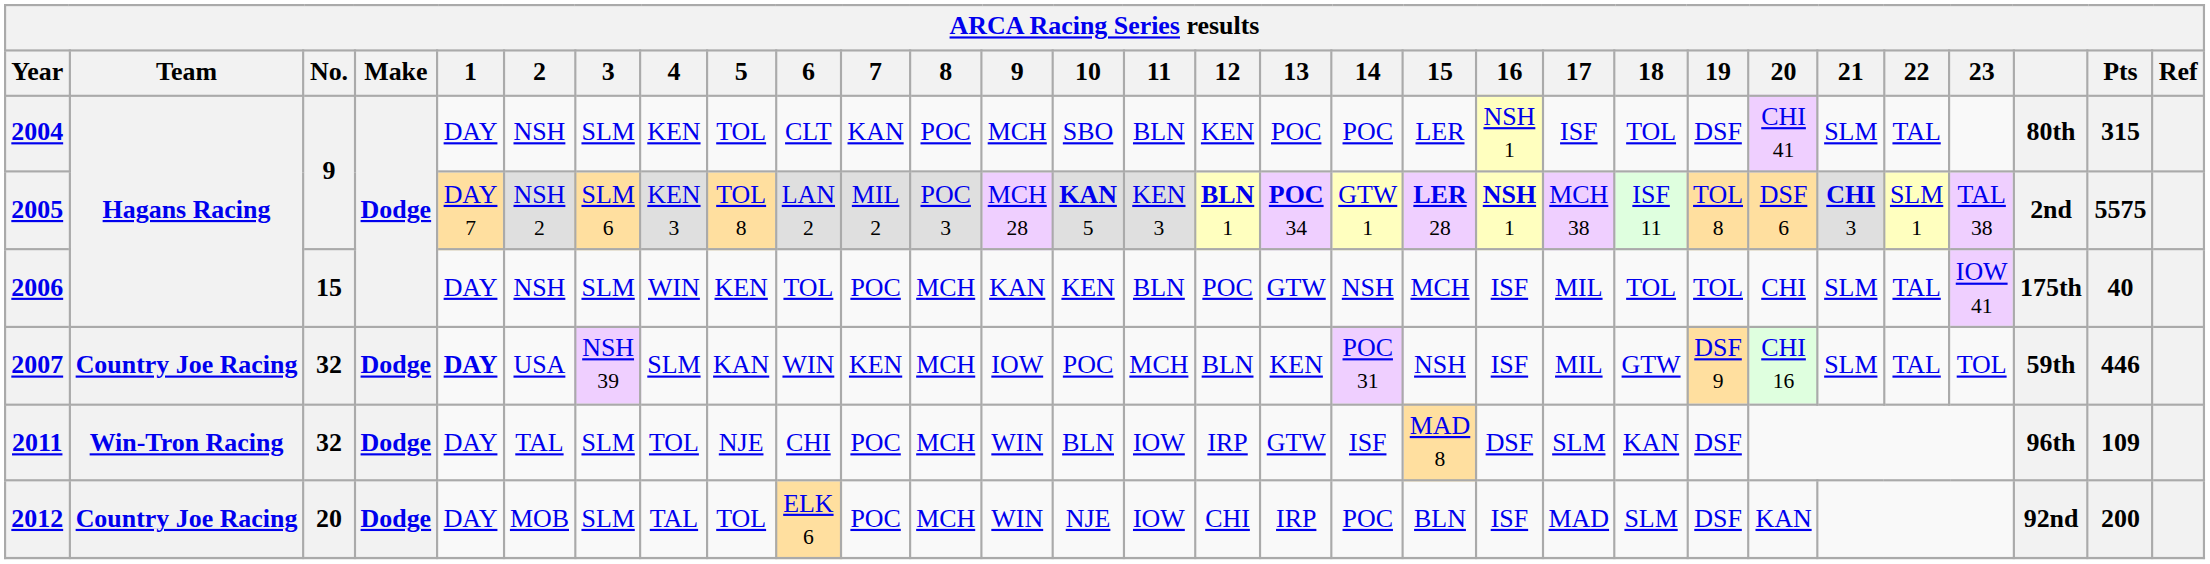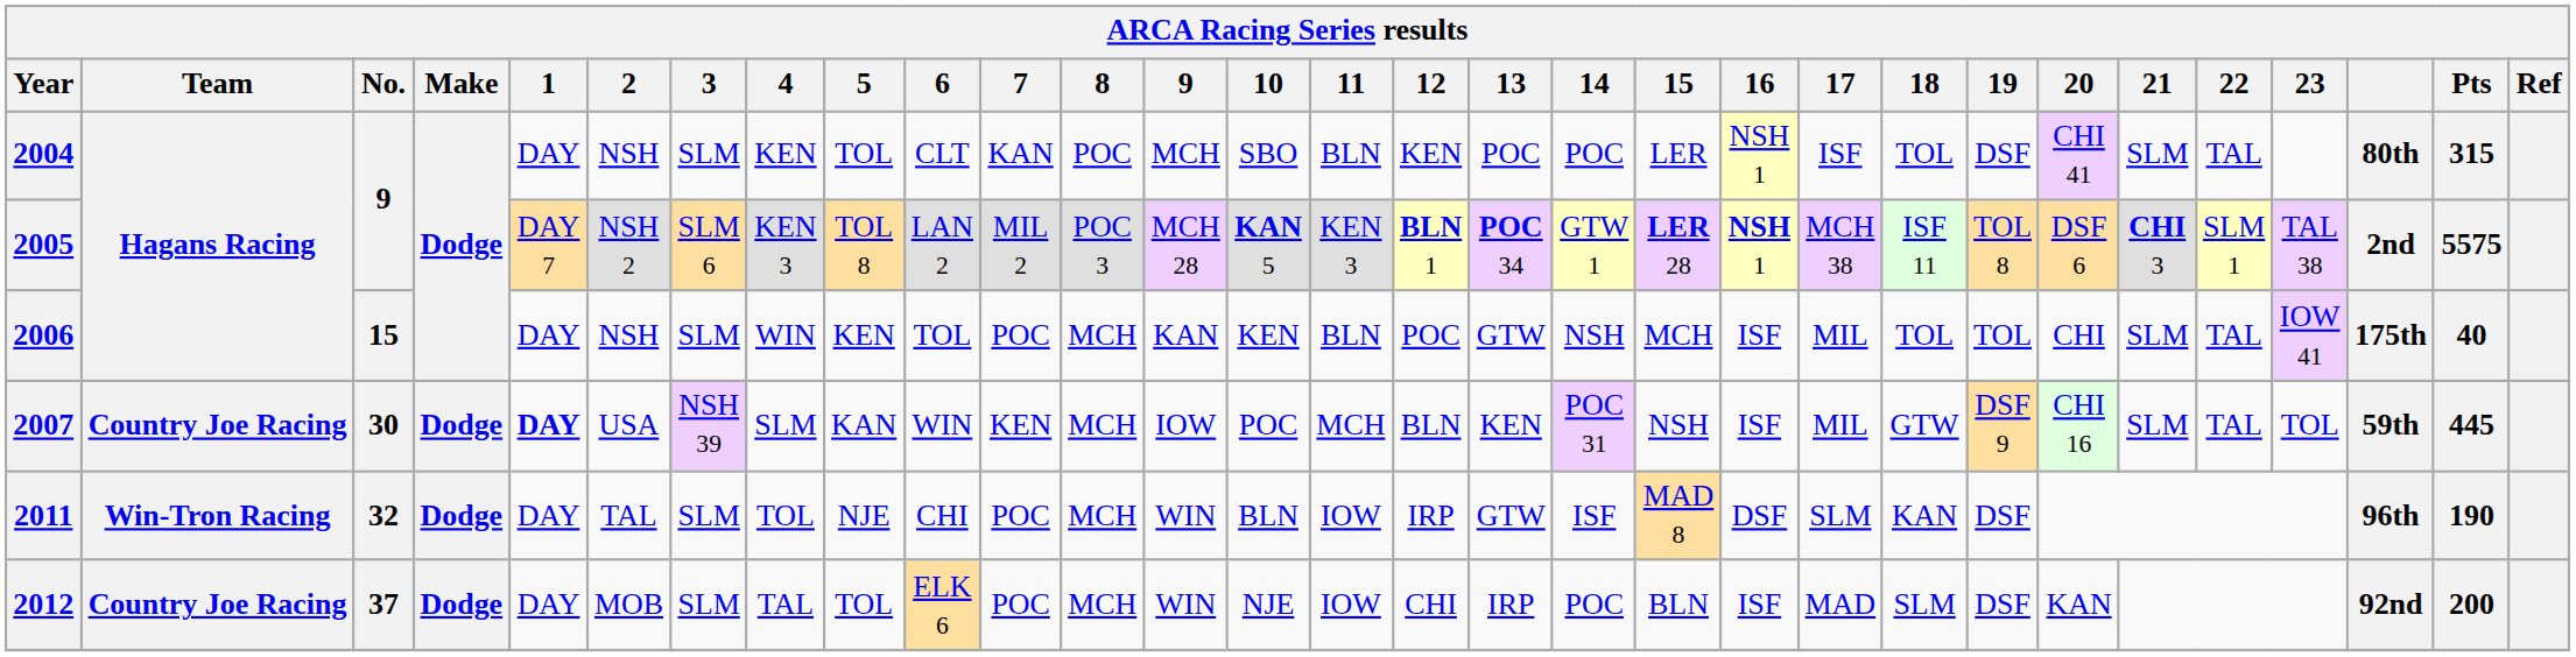 <table class="wikitable" style="text-align:center; font-size:75%">
 <tr>
 <th colspan=45><a href='#'>ARCA Racing Series</a> results</th>
 </tr>
 <tr>
 <th>Year</th>
 <th>Team</th>
 <th>No.</th>
 <th>Make</th>
 <th>1</th>
 <th>2</th>
 <th>3</th>
 <th>4</th>
 <th>5</th>
 <th>6</th>
 <th>7</th>
 <th>8</th>
 <th>9</th>
 <th>10</th>
 <th>11</th>
 <th>12</th>
 <th>13</th>
 <th>14</th>
 <th>15</th>
 <th>16</th>
 <th>17</th>
 <th>18</th>
 <th>19</th>
 <th>20</th>
 <th>21</th>
 <th>22</th>
 <th>23</th>
 <th></th>
 <th>Pts</th>
 <th>Ref</th>
 </tr>
 <tr>
 <th><a href='#'>2004</a></th>
 <th rowspan=3><a href='#'>Hagans Racing</a></th>
 <th rowspan=2>9</th>
 <th rowspan=3><a href='#'>Dodge</a></th>
 <td><a href='#'>DAY</a></td>
 <td><a href='#'>NSH</a></td>
 <td><a href='#'>SLM</a></td>
 <td><a href='#'>KEN</a></td>
 <td><a href='#'>TOL</a></td>
 <td><a href='#'>CLT</a></td>
 <td><a href='#'>KAN</a></td>
 <td><a href='#'>POC</a></td>
 <td><a href='#'>MCH</a></td>
 <td><a href='#'>SBO</a></td>
 <td><a href='#'>BLN</a></td>
 <td><a href='#'>KEN</a></td>
 <td><a href='#'>POC</a></td>
 <td><a href='#'>POC</a></td>
 <td><a href='#'>LER</a></td>
 <td style="background:#FFFFBF;"><a href='#'>NSH</a><br><small>1</small></td>
 <td><a href='#'>ISF</a></td>
 <td><a href='#'>TOL</a></td>
 <td><a href='#'>DSF</a></td>
 <td style="background:#EFCFFF;"><a href='#'>CHI</a><br><small>41</small></td>
 <td><a href='#'>SLM</a></td>
 <td><a href='#'>TAL</a></td>
 <td></td>
 <th>80th</th>
 <th>315</th>
 <th></th>
 </tr>
 <tr>
 <th><a href='#'>2005</a></th>
 <td style="background:#FFDF9F;"><a href='#'>DAY</a><br><small>7</small></td>
 <td style="background:#DFDFDF;"><a href='#'>NSH</a><br><small>2</small></td>
 <td style="background:#FFDF9F;"><a href='#'>SLM</a><br><small>6</small></td>
 <td style="background:#DFDFDF;"><a href='#'>KEN</a><br><small>3</small></td>
 <td style="background:#FFDF9F;"><a href='#'>TOL</a><br><small>8</small></td>
 <td style="background:#DFDFDF;"><a href='#'>LAN</a><br><small>2</small></td>
 <td style="background:#DFDFDF;"><a href='#'>MIL</a><br><small>2</small></td>
 <td style="background:#DFDFDF;"><a href='#'>POC</a><br><small>3</small></td>
 <td style="background:#EFCFFF;"><a href='#'>MCH</a><br><small>28</small></td>
 <td style="background:#DFDFDF;"><strong><a href='#'>KAN</a></strong><br><small>5</small></td>
 <td style="background:#DFDFDF;"><a href='#'>KEN</a><br><small>3</small></td>
 <td style="background:#FFFFBF;"><strong><a href='#'>BLN</a></strong><br><small>1</small></td>
 <td style="background:#EFCFFF;"><strong><a href='#'>POC</a></strong><br><small>34</small></td>
 <td style="background:#FFFFBF;"><a href='#'>GTW</a><br><small>1</small></td>
 <td style="background:#EFCFFF;"><strong><a href='#'>LER</a></strong><br><small>28</small></td>
 <td style="background:#FFFFBF;"><strong><a href='#'>NSH</a></strong><br><small>1</small></td>
 <td style="background:#EFCFFF;"><a href='#'>MCH</a><br><small>38</small></td>
 <td style="background:#DFFFDF;"><a href='#'>ISF</a><br><small>11</small></td>
 <td style="background:#FFDF9F;"><a href='#'>TOL</a><br><small>8</small></td>
 <td style="background:#FFDF9F;"><a href='#'>DSF</a><br><small>6</small></td>
 <td style="background:#DFDFDF;"><strong><a href='#'>CHI</a></strong><br><small>3</small></td>
 <td style="background:#FFFFBF;"><a href='#'>SLM</a><br><small>1</small></td>
 <td style="background:#EFCFFF;"><a href='#'>TAL</a><br><small>38</small></td>
 <th>2nd</th>
 <th>5575</th>
 <th></th>
 </tr>
 <tr>
 <th><a href='#'>2006</a></th>
 <th>15</th>
 <td><a href='#'>DAY</a></td>
 <td><a href='#'>NSH</a></td>
 <td><a href='#'>SLM</a></td>
 <td><a href='#'>WIN</a></td>
 <td><a href='#'>KEN</a></td>
 <td><a href='#'>TOL</a></td>
 <td><a href='#'>POC</a></td>
 <td><a href='#'>MCH</a></td>
 <td><a href='#'>KAN</a></td>
 <td><a href='#'>KEN</a></td>
 <td><a href='#'>BLN</a></td>
 <td><a href='#'>POC</a></td>
 <td><a href='#'>GTW</a></td>
 <td><a href='#'>NSH</a></td>
 <td><a href='#'>MCH</a></td>
 <td><a href='#'>ISF</a></td>
 <td><a href='#'>MIL</a></td>
 <td><a href='#'>TOL</a></td>
 <td><a href='#'>TOL</a></td>
 <td><a href='#'>CHI</a></td>
 <td><a href='#'>SLM</a></td>
 <td><a href='#'>TAL</a></td>
 <td style="background:#EFCFFF;"><a href='#'>IOW</a><br><small>41</small></td>
 <th>175th</th>
 <th>40</th>
 <th></th>
 </tr>
 <tr>
 <th><a href='#'>2007</a></th>
 <th><a href='#'>Country Joe Racing</a></th>
-<th>32</th>
+<th>30</th>
 <th><a href='#'>Dodge</a></th>
 <td><strong><a href='#'>DAY</a></strong></td>
 <td><a href='#'>USA</a></td>
 <td style="background:#EFCFFF;"><a href='#'>NSH</a><br><small>39</small></td>
 <td><a href='#'>SLM</a></td>
 <td><a href='#'>KAN</a></td>
 <td><a href='#'>WIN</a></td>
 <td><a href='#'>KEN</a></td>
 <td><a href='#'>MCH</a></td>
 <td><a href='#'>IOW</a></td>
 <td><a href='#'>POC</a></td>
 <td><a href='#'>MCH</a></td>
 <td><a href='#'>BLN</a></td>
 <td><a href='#'>KEN</a></td>
 <td style="background:#EFCFFF;"><a href='#'>POC</a><br><small>31</small></td>
 <td><a href='#'>NSH</a></td>
 <td><a href='#'>ISF</a></td>
 <td><a href='#'>MIL</a></td>
 <td><a href='#'>GTW</a></td>
 <td style="background:#FFDF9F;"><a href='#'>DSF</a><br><small>9</small></td>
 <td style="background:#DFFFDF;"><a href='#'>CHI</a><br><small>16</small></td>
 <td><a href='#'>SLM</a></td>
 <td><a href='#'>TAL</a></td>
 <td><a href='#'>TOL</a></td>
 <th>59th</th>
-<th>446</th>
+<th>445</th>
 <th></th>
 </tr>
 <tr>
 <th><a href='#'>2011</a></th>
 <th><a href='#'>Win-Tron Racing</a></th>
 <th>32</th>
 <th><a href='#'>Dodge</a></th>
 <td><a href='#'>DAY</a></td>
 <td><a href='#'>TAL</a></td>
 <td><a href='#'>SLM</a></td>
 <td><a href='#'>TOL</a></td>
 <td><a href='#'>NJE</a></td>
 <td><a href='#'>CHI</a></td>
 <td><a href='#'>POC</a></td>
 <td><a href='#'>MCH</a></td>
 <td><a href='#'>WIN</a></td>
 <td><a href='#'>BLN</a></td>
 <td><a href='#'>IOW</a></td>
 <td><a href='#'>IRP</a></td>
 <td><a href='#'>GTW</a></td>
 <td><a href='#'>ISF</a></td>
 <td style="background:#FFDF9F;"><a href='#'>MAD</a><br><small>8</small></td>
 <td><a href='#'>DSF</a></td>
 <td><a href='#'>SLM</a></td>
 <td><a href='#'>KAN</a></td>
 <td><a href='#'>DSF</a></td>
 <td colspan=4></td>
 <th>96th</th>
-<th>109</th>
+<th>190</th>
 <th></th>
 </tr>
 <tr>
 <th><a href='#'>2012</a></th>
 <th><a href='#'>Country Joe Racing</a></th>
-<th>20</th>
+<th>37</th>
 <th><a href='#'>Dodge</a></th>
 <td><a href='#'>DAY</a></td>
 <td><a href='#'>MOB</a></td>
 <td><a href='#'>SLM</a></td>
 <td><a href='#'>TAL</a></td>
 <td><a href='#'>TOL</a></td>
 <td style="background:#FFDF9F;"><a href='#'>ELK</a><br><small>6</small></td>
 <td><a href='#'>POC</a></td>
 <td><a href='#'>MCH</a></td>
 <td><a href='#'>WIN</a></td>
 <td><a href='#'>NJE</a></td>
 <td><a href='#'>IOW</a></td>
 <td><a href='#'>CHI</a></td>
 <td><a href='#'>IRP</a></td>
 <td><a href='#'>POC</a></td>
 <td><a href='#'>BLN</a></td>
 <td><a href='#'>ISF</a></td>
 <td><a href='#'>MAD</a></td>
 <td><a href='#'>SLM</a></td>
 <td><a href='#'>DSF</a></td>
 <td><a href='#'>KAN</a></td>
 <td colspan=3></td>
 <th>92nd</th>
 <th>200</th>
 <th></th>
 </tr>
 <tr>
 </tr>
 </table>
